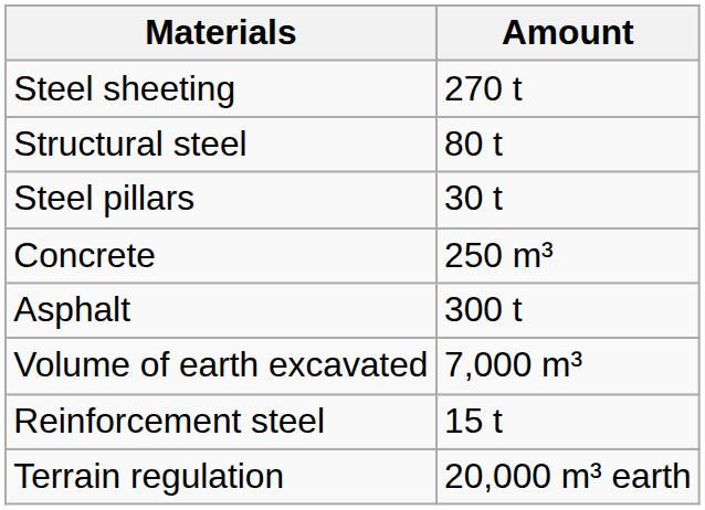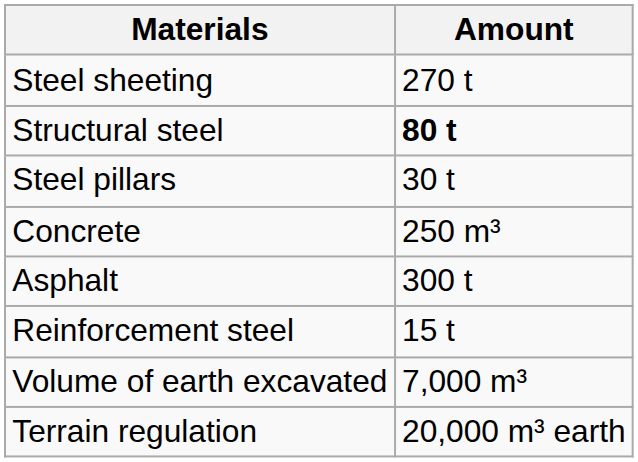 <table class="wikitable">
 <tr>
 <th>Materials</th>
 <th>Amount</th>
 </tr>
 <tr>
 <td>Steel sheeting</td>
 <td>270 t</td>
 </tr>
 <tr>
 <td>Structural steel</td>
-<td>80 t</td>
+<td><strong>80 t</strong></td>
 </tr>
 <tr>
 <td>Steel pillars</td>
 <td>30 t</td>
 </tr>
 <tr>
 <td>Concrete</td>
 <td>250 m³</td>
 </tr>
 <tr>
 <td>Asphalt</td>
 <td>300 t</td>
 </tr>
 <tr>
+<td>Reinforcement steel</td>
+<td>15 t</td>
+</tr>
+<tr>
 <td>Volume of earth excavated</td>
 <td>7,000 m³</td>
-</tr>
-<tr>
-<td>Reinforcement steel</td>
-<td>15 t</td>
 </tr>
 <tr>
 <td>Terrain regulation</td>
 <td>20,000 m³ earth</td>
 </tr>
 </table>
